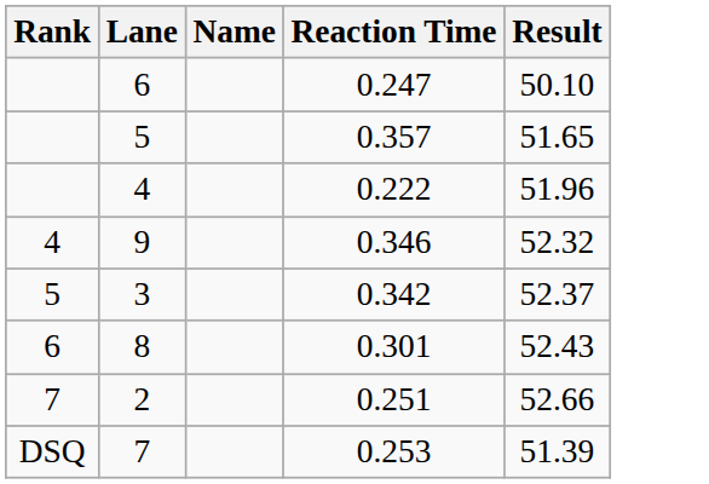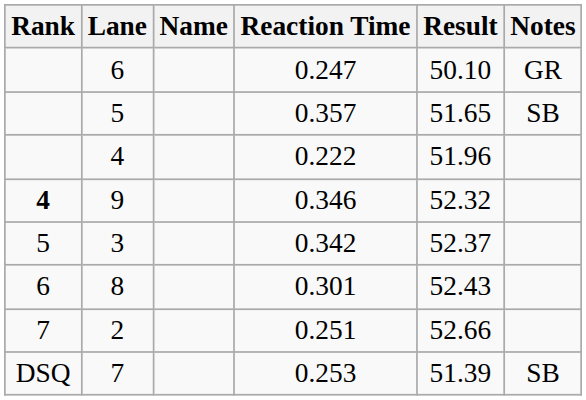 <table class="wikitable" style="text-align:center">
 <tr>
 <th>Rank</th>
 <th>Lane</th>
 <th>Name</th>
 <th>Reaction Time</th>
 <th>Result</th>
+<th>Notes</th>
 </tr>
 <tr>
 <td></td>
 <td>6</td>
 <td align="left"></td>
 <td>0.247</td>
 <td>50.10</td>
+<td>GR</td>
 </tr>
 <tr>
 <td></td>
 <td>5</td>
 <td align="left"></td>
 <td>0.357</td>
 <td>51.65</td>
+<td>SB</td>
 </tr>
 <tr>
 <td></td>
 <td>4</td>
 <td align="left"></td>
 <td>0.222</td>
 <td>51.96</td>
+<td></td>
 </tr>
 <tr>
-<td>4</td>
+<td><strong>4</strong></td>
 <td>9</td>
 <td align="left"></td>
 <td>0.346</td>
 <td>52.32</td>
+<td></td>
 </tr>
 <tr>
 <td>5</td>
 <td>3</td>
 <td align="left"></td>
 <td>0.342</td>
 <td>52.37</td>
+<td></td>
 </tr>
 <tr>
 <td>6</td>
 <td>8</td>
 <td align="left"></td>
 <td>0.301</td>
 <td>52.43</td>
+<td></td>
 </tr>
 <tr>
 <td>7</td>
 <td>2</td>
 <td align="left"></td>
 <td>0.251</td>
 <td>52.66</td>
+<td></td>
 </tr>
 <tr>
 <td>DSQ</td>
 <td>7</td>
 <td align="left"></td>
 <td>0.253</td>
 <td>51.39</td>
+<td>SB</td>
 </tr>
 </table>
